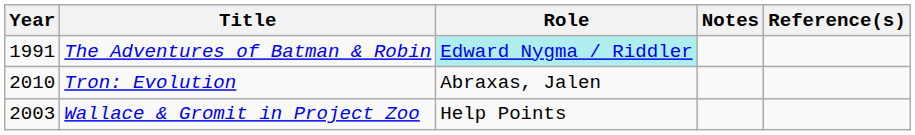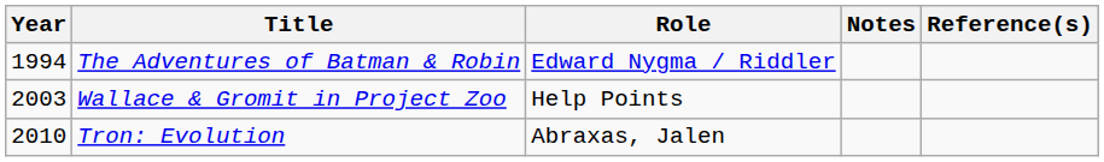 <table class="wikitable sortable">
 <tr>
 <th>Year</th>
 <th>Title</th>
 <th>Role</th>
 <th>Notes</th>
 <th class="unsortable">Reference(s)</th>
 </tr>
 <tr>
-<td>1991</td>
+<td>1994</td>
 <td><em><a href='#'>The Adventures of Batman & Robin</a></em></td>
-<td style="background: paleturquoise;"><a href='#'>Edward Nygma / Riddler</a></td>
+<td><a href='#'>Edward Nygma / Riddler</a></td>
+<td></td>
+<td></td>
+</tr>
+<tr>
+<td>2003</td>
+<td><em><a href='#'>Wallace & Gromit in Project Zoo</a></em></td>
+<td>Help Points</td>
 <td></td>
 <td></td>
 </tr>
 <tr>
 <td>2010</td>
 <td><em><a href='#'>Tron: Evolution</a></em></td>
 <td>Abraxas, Jalen</td>
 <td></td>
 <td></td>
 </tr>
-<tr>
-<td>2003</td>
-<td><em><a href='#'>Wallace & Gromit in Project Zoo</a></em></td>
-<td>Help Points</td>
-<td></td>
-<td></td>
-</tr>
 </table>
